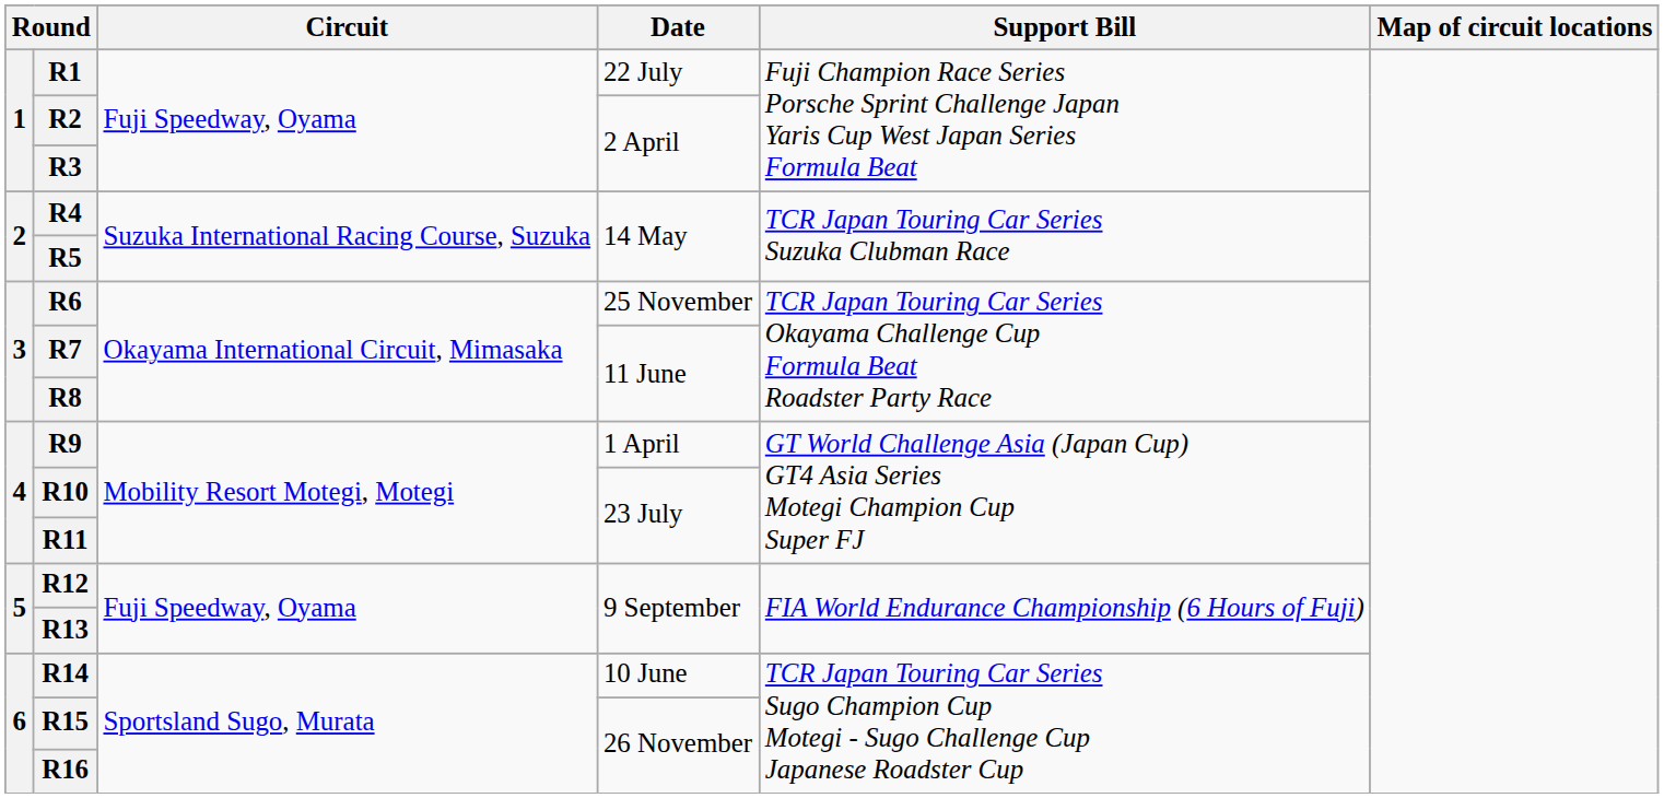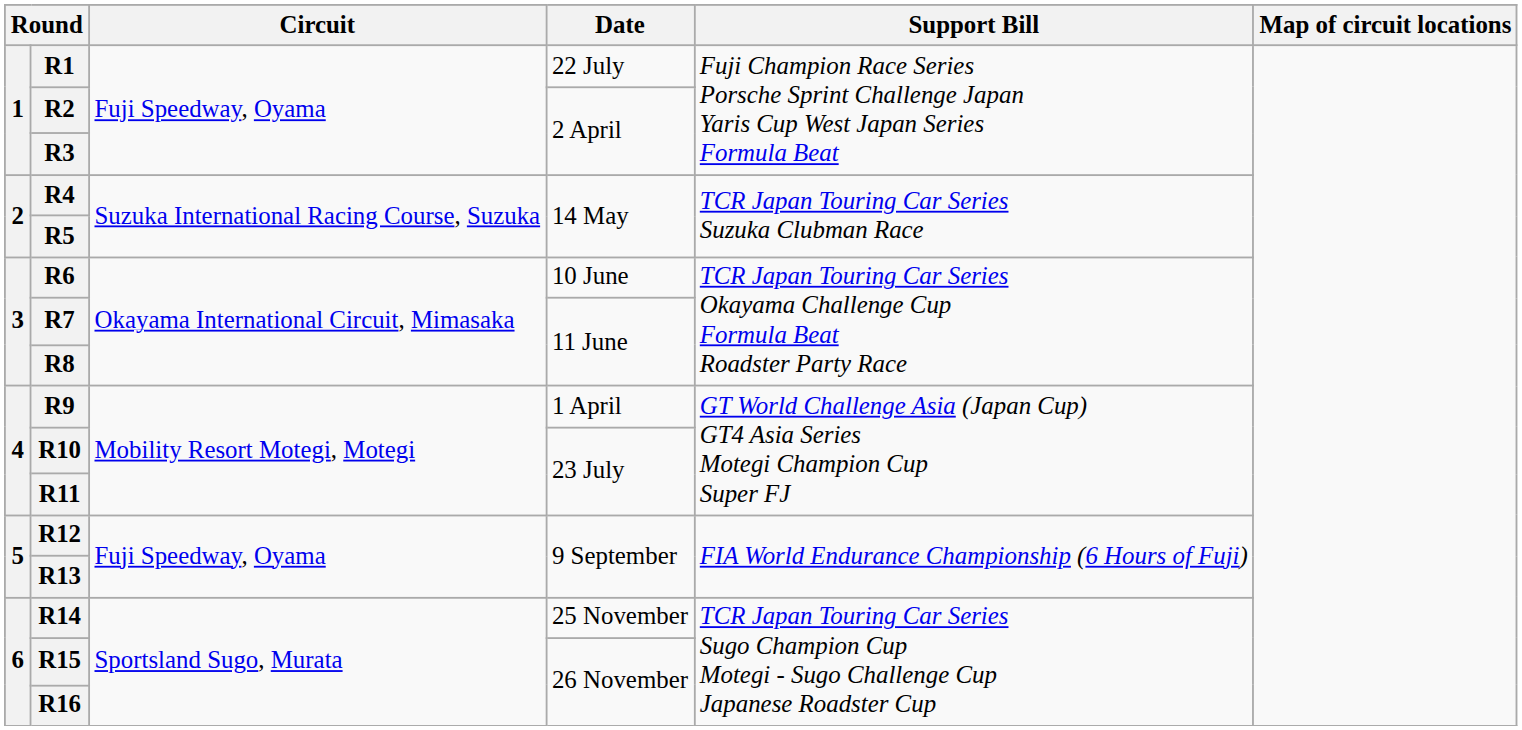 <table class="wikitable" style="font-size:85%">
 <tr>
 <th colspan="2">Round</th>
 <th>Circuit</th>
 <th>Date</th>
 <th>Support Bill</th>
 <th>Map of circuit locations</th>
 </tr>
 <tr>
 <th rowspan="3">1</th>
 <th>R1</th>
 <td rowspan="3"><a href='#'>Fuji Speedway</a>, <a href='#'>Oyama</a></td>
 <td>22 July</td>
 <td rowspan="3"><em>Fuji Champion Race Series<br>Porsche Sprint Challenge Japan<br>Yaris Cup West Japan Series<br><a href='#'>Formula Beat</a></em></td>
 <td rowspan="16"></td>
 </tr>
 <tr>
 <th>R2</th>
 <td rowspan="2">2 April</td>
 </tr>
 <tr>
 <th>R3</th>
 </tr>
 <tr>
 <th rowspan="2">2</th>
 <th>R4</th>
 <td rowspan="2"nowrap><a href='#'>Suzuka International Racing Course</a>, <a href='#'>Suzuka</a></td>
 <td rowspan="2">14 May</td>
 <td rowspan="2"><em><a href='#'>TCR Japan Touring Car Series</a><br>Suzuka Clubman Race</em></td>
 </tr>
 <tr>
 <th>R5</th>
 </tr>
 <tr>
 <th rowspan="3">3</th>
 <th>R6</th>
 <td rowspan="3" nowrap><a href='#'>Okayama International Circuit</a>, <a href='#'>Mimasaka</a></td>
-<td>25 November</td>
+<td>10 June</td>
 <td rowspan="3"><em><a href='#'>TCR Japan Touring Car Series</a><br>Okayama Challenge Cup<br><a href='#'>Formula Beat</a><br>Roadster Party Race</em></td>
 </tr>
 <tr>
 <th>R7</th>
 <td rowspan="2">11 June</td>
 </tr>
 <tr>
 <th>R8</th>
 </tr>
 <tr>
 <th rowspan="3">4</th>
 <th>R9</th>
 <td rowspan="3"><a href='#'>Mobility Resort Motegi</a>, <a href='#'>Motegi</a></td>
 <td>1 April</td>
 <td rowspan="3"><em><a href='#'>GT World Challenge Asia</a> (Japan Cup)<br>GT4 Asia Series<br>Motegi Champion Cup<br>Super FJ</em></td>
 </tr>
 <tr>
 <th>R10</th>
 <td rowspan="2">23 July</td>
 </tr>
 <tr>
 <th>R11</th>
 </tr>
 <tr>
 <th rowspan="2">5</th>
 <th>R12</th>
 <td rowspan="2"><a href='#'>Fuji Speedway</a>, <a href='#'>Oyama</a></td>
 <td rowspan="2"nowrap>9 September</td>
 <td rowspan="2"nowrap><em><a href='#'>FIA World Endurance Championship</a> (<a href='#'>6 Hours of Fuji</a>)</em></td>
 </tr>
 <tr>
 <th>R13</th>
 </tr>
 <tr>
 <th rowspan="3">6</th>
 <th>R14</th>
 <td rowspan="3"><a href='#'>Sportsland Sugo</a>, <a href='#'>Murata</a></td>
-<td>10 June</td>
+<td>25 November</td>
 <td rowspan="3"><em><a href='#'>TCR Japan Touring Car Series</a><br>Sugo Champion Cup<br>Motegi - Sugo Challenge Cup<br>Japanese Roadster Cup</em></td>
 </tr>
 <tr>
 <th>R15</th>
 <td rowspan="2"nowrap>26 November</td>
 </tr>
 <tr>
 <th>R16</th>
 </tr>
 </table>
